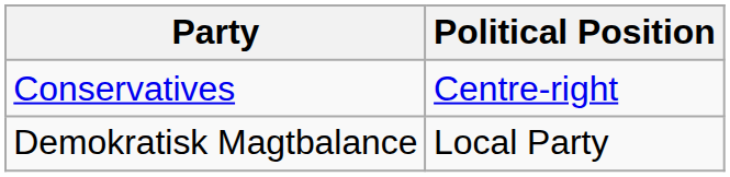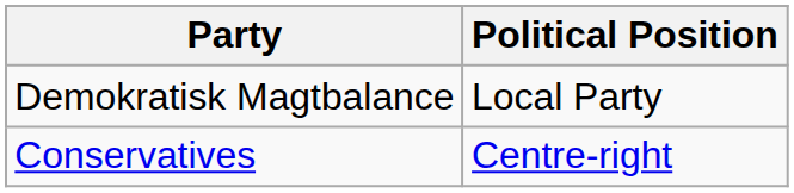 <table class="wikitable mw-collapsible mw-collapsed">
 <tr>
 <th>Party</th>
 <th>Political Position</th>
 </tr>
 <tr>
+<td>Demokratisk Magtbalance</td>
+<td>Local Party</td>
+</tr>
+<tr>
 <td><a href='#'>Conservatives</a></td>
 <td><a href='#'>Centre-right</a></td>
 </tr>
-<tr>
-<td>Demokratisk Magtbalance</td>
-<td>Local Party</td>
-</tr>
 </table>
